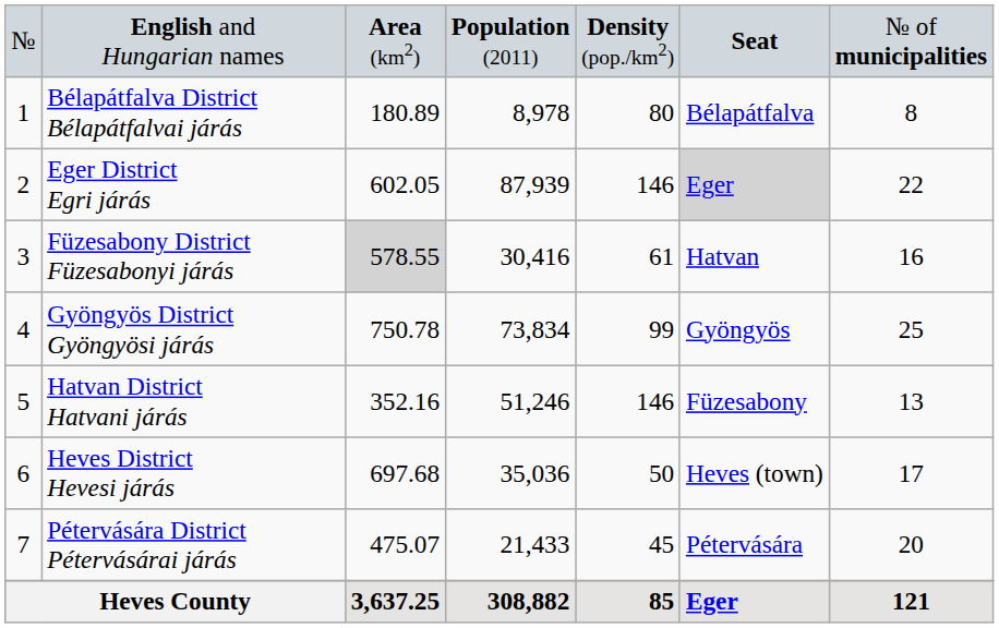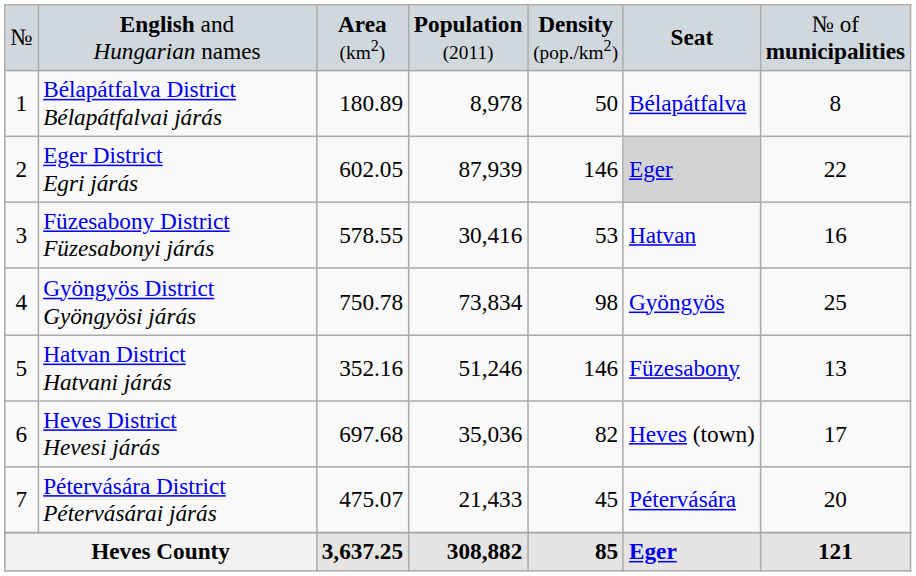 <table class="wikitable" style="font-size:95%">
 <tr bgcolor="D0D8DD">
 <td align="center">№</td>
 <td style=width:175px; align="center"><strong>English</strong> and<br><em>Hungarian</em> names</td>
 <td align="center"><strong>Area</strong><br> <small>(km<sup>2</sup>)</small></td>
 <td align="center"><strong>Population</strong><br> <small>(2011)</small></td>
 <td align="center"><strong>Density</strong><br> <small>(pop./km<sup>2</sup>)</small></td>
 <td align="center"><strong>Seat</strong></td>
 <td align="center">№ of<br><strong>municipalities</strong></td>
 </tr>
 <tr>
 <td align="center">1</td>
 <td><a href='#'>Bélapátfalva District</a><br> <em>Bélapátfalvai járás</em></td>
 <td align="right">180.89</td>
 <td align="right">8,978</td>
-<td align="right">80</td>
+<td align="right">50</td>
 <td><a href='#'>Bélapátfalva</a></td>
 <td align="center">8</td>
 </tr>
 <tr>
 <td align="center">2</td>
 <td><a href='#'>Eger District</a><br> <em>Egri járás</em></td>
 <td align="right">602.05</td>
 <td align="right">87,939</td>
 <td align="right">146</td>
 <td style="background: lightgrey;"><a href='#'>Eger</a></td>
 <td align="center">22</td>
 </tr>
 <tr>
 <td align="center">3</td>
 <td><a href='#'>Füzesabony District</a><br> <em>Füzesabonyi járás</em></td>
-<td align="right" style="background: lightgrey;">578.55</td>
+<td align="right">578.55</td>
 <td align="right">30,416</td>
-<td align="right">61</td>
+<td align="right">53</td>
 <td><a href='#'>Hatvan</a></td>
 <td align="center">16</td>
 </tr>
 <tr>
 <td align="center">4</td>
 <td><a href='#'>Gyöngyös District</a><br> <em>Gyöngyösi járás</em></td>
 <td align="right">750.78</td>
 <td align="right">73,834</td>
-<td align="right">99</td>
+<td align="right">98</td>
 <td><a href='#'>Gyöngyös</a></td>
 <td align="center">25</td>
 </tr>
 <tr>
 <td align="center">5</td>
 <td><a href='#'>Hatvan District</a><br> <em>Hatvani járás</em></td>
 <td align="right">352.16</td>
 <td align="right">51,246</td>
 <td align="right">146</td>
 <td><a href='#'>Füzesabony</a></td>
 <td align="center">13</td>
 </tr>
 <tr>
 <td align="center">6</td>
 <td><a href='#'>Heves District</a><br> <em>Hevesi járás</em></td>
 <td align="right">697.68</td>
 <td align="right">35,036</td>
-<td align="right">50</td>
+<td align="right">82</td>
 <td><a href='#'>Heves</a> (town)</td>
 <td align="center">17</td>
 </tr>
 <tr>
 <td align="center">7</td>
 <td><a href='#'>Pétervására District</a><br> <em>Pétervásárai járás</em></td>
 <td align="right">475.07</td>
 <td align="right">21,433</td>
 <td align="right">45</td>
 <td><a href='#'>Pétervására</a></td>
 <td align="center">20</td>
 </tr>
 <tr>
 </tr>
 <tr bgcolor="E5E4E2">
 <th colspan="2">Heves County</th>
 <td align="right"><strong>3,637.25</strong></td>
 <td align="right"><strong>308,882</strong></td>
 <td align="right"><strong>85</strong></td>
 <td><strong><a href='#'>Eger</a></strong></td>
 <td align="center"><strong>121</strong></td>
 </tr>
 </table>
